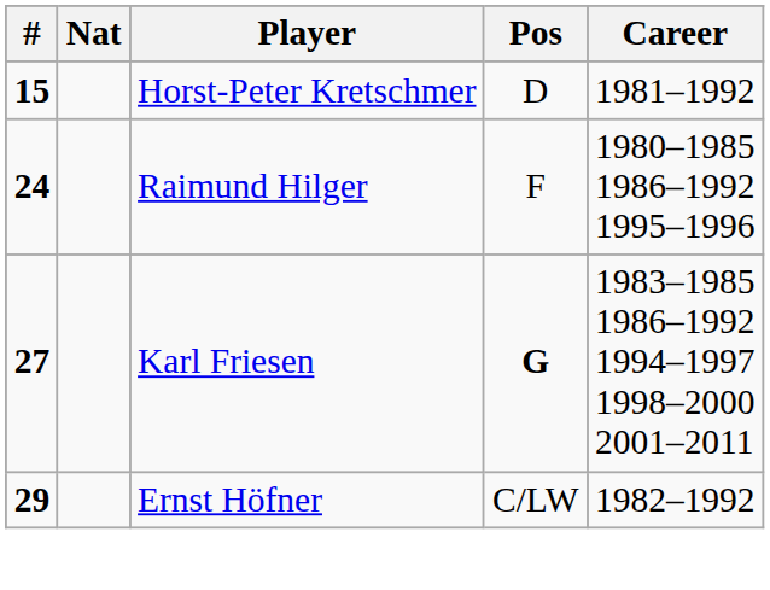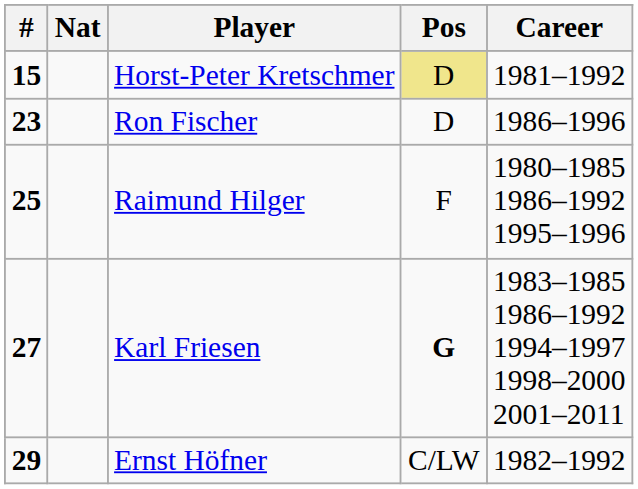 <table class="wikitable">
 <tr>
 <th>#</th>
 <th>Nat</th>
 <th>Player</th>
 <th>Pos</th>
 <th>Career</th>
 </tr>
 <tr>
 <td align="center"><strong>15</strong></td>
 <td align="center"></td>
 <td><a href='#'>Horst-Peter Kretschmer</a></td>
-<td align="center">D</td>
+<td align="center" style="background: khaki;">D</td>
 <td>1981–1992</td>
 </tr>
 <tr>
-<td align="center"><strong>24</strong></td>
+<td align="center"><strong>23</strong></td>
+<td align="center"></td>
+<td><a href='#'>Ron Fischer</a></td>
+<td align="center">D</td>
+<td>1986–1996</td>
+</tr>
+<tr>
+<td align="center"><strong>25</strong></td>
 <td align="center"></td>
 <td><a href='#'>Raimund Hilger</a></td>
 <td align="center">F</td>
 <td>1980–1985 <br> 1986–1992 <br> 1995–1996</td>
 </tr>
 <tr>
 <td align="center"><strong>27</strong></td>
 <td align="center"></td>
 <td><a href='#'>Karl Friesen</a></td>
 <td align="center"><strong>G</strong></td>
 <td>1983–1985 <br> 1986–1992 <br> 1994–1997 <br> 1998–2000 <br> 2001–2011</td>
 </tr>
 <tr>
 <td align="center"><strong>29</strong></td>
 <td align="center"></td>
 <td><a href='#'>Ernst Höfner</a></td>
 <td align="center">C/LW</td>
 <td>1982–1992</td>
 </tr>
 </table>
